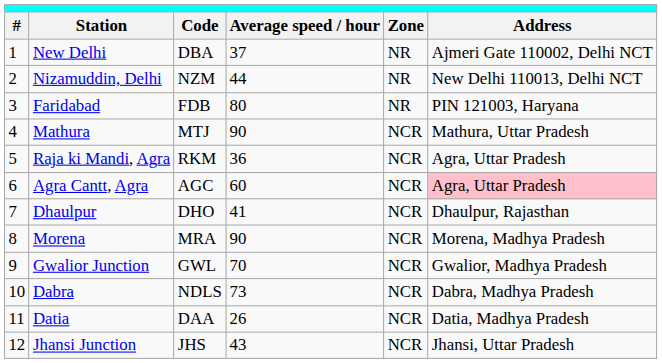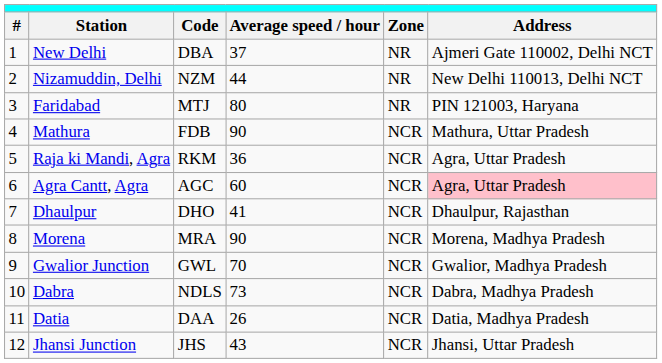 <table class="wikitable">
 <tr>
 <th style="background:#00FFFF;" colspan="6"></th>
 </tr>
 <tr>
 <th><strong>#</strong></th>
 <th><strong>Station</strong></th>
 <th><strong>Code</strong></th>
 <th><strong>Average speed / hour</strong></th>
 <th><strong>Zone</strong></th>
 <th><strong>Address</strong></th>
 </tr>
 <tr>
 <td>1</td>
 <td><a href='#'>New Delhi</a></td>
 <td>DBA</td>
 <td>37</td>
 <td>NR</td>
 <td>Ajmeri Gate 110002, Delhi NCT</td>
 </tr>
 <tr>
 <td>2</td>
 <td><a href='#'>Nizamuddin, Delhi</a></td>
 <td>NZM</td>
 <td>44</td>
 <td>NR</td>
 <td>New Delhi 110013, Delhi NCT</td>
 </tr>
 <tr>
 <td>3</td>
 <td><a href='#'>Faridabad</a></td>
-<td>FDB</td>
+<td>MTJ</td>
 <td>80</td>
 <td>NR</td>
 <td>PIN 121003, Haryana</td>
 </tr>
 <tr>
 <td>4</td>
 <td><a href='#'>Mathura</a></td>
-<td>MTJ</td>
+<td>FDB</td>
 <td>90</td>
 <td>NCR</td>
 <td>Mathura, Uttar Pradesh</td>
 </tr>
 <tr>
 <td>5</td>
 <td><a href='#'>Raja ki Mandi</a>, <a href='#'>Agra</a></td>
 <td>RKM</td>
 <td>36</td>
 <td>NCR</td>
 <td>Agra, Uttar Pradesh</td>
 </tr>
 <tr>
 <td>6</td>
 <td><a href='#'>Agra Cantt</a>, <a href='#'>Agra</a></td>
 <td>AGC</td>
 <td>60</td>
 <td>NCR</td>
 <td style="background: pink;">Agra, Uttar Pradesh</td>
 </tr>
 <tr>
 <td>7</td>
 <td><a href='#'>Dhaulpur</a></td>
 <td>DHO</td>
 <td>41</td>
 <td>NCR</td>
 <td>Dhaulpur, Rajasthan</td>
 </tr>
 <tr>
 <td>8</td>
 <td><a href='#'>Morena</a></td>
 <td>MRA</td>
 <td>90</td>
 <td>NCR</td>
 <td>Morena, Madhya Pradesh</td>
 </tr>
 <tr>
 <td>9</td>
 <td><a href='#'>Gwalior Junction</a></td>
 <td>GWL</td>
 <td>70</td>
 <td>NCR</td>
 <td>Gwalior, Madhya Pradesh</td>
 </tr>
 <tr>
 <td>10</td>
 <td><a href='#'>Dabra</a></td>
 <td>NDLS</td>
 <td>73</td>
 <td>NCR</td>
 <td>Dabra, Madhya Pradesh</td>
 </tr>
 <tr>
 <td>11</td>
 <td><a href='#'>Datia</a></td>
 <td>DAA</td>
 <td>26</td>
 <td>NCR</td>
 <td>Datia, Madhya Pradesh</td>
 </tr>
 <tr>
 <td>12</td>
 <td><a href='#'>Jhansi Junction</a></td>
 <td>JHS</td>
 <td>43</td>
 <td>NCR</td>
 <td>Jhansi, Uttar Pradesh</td>
 </tr>
 </table>
